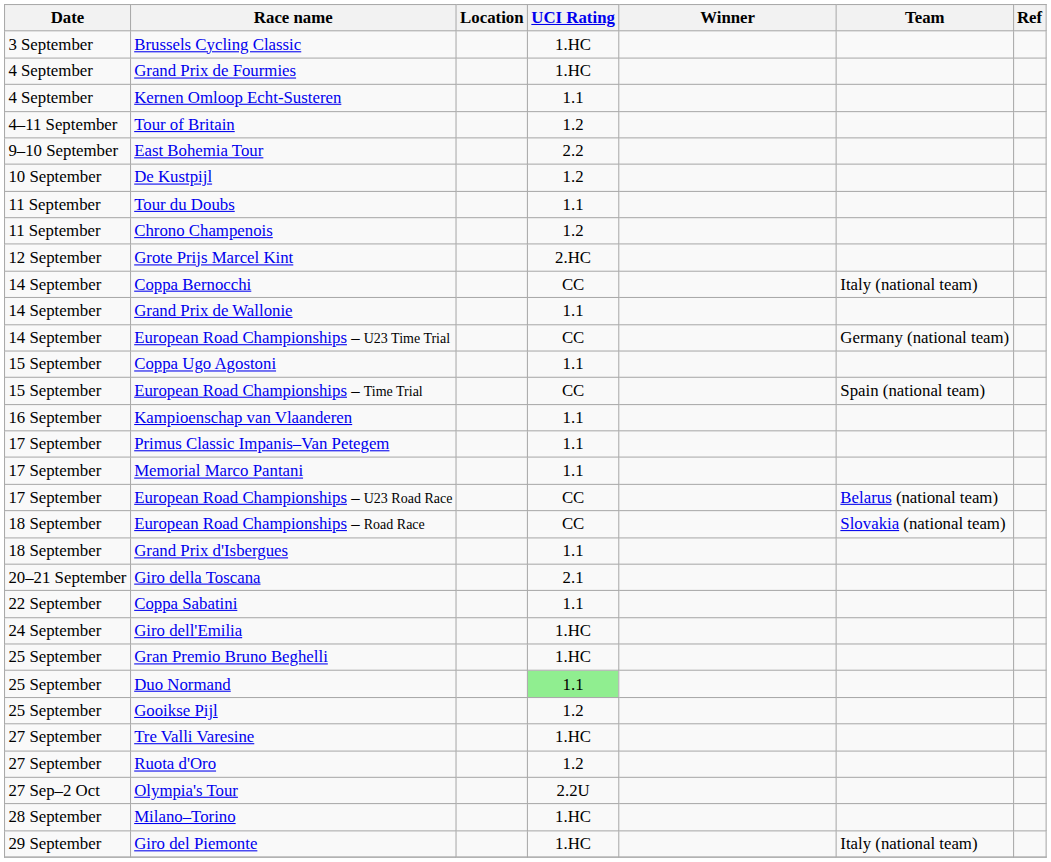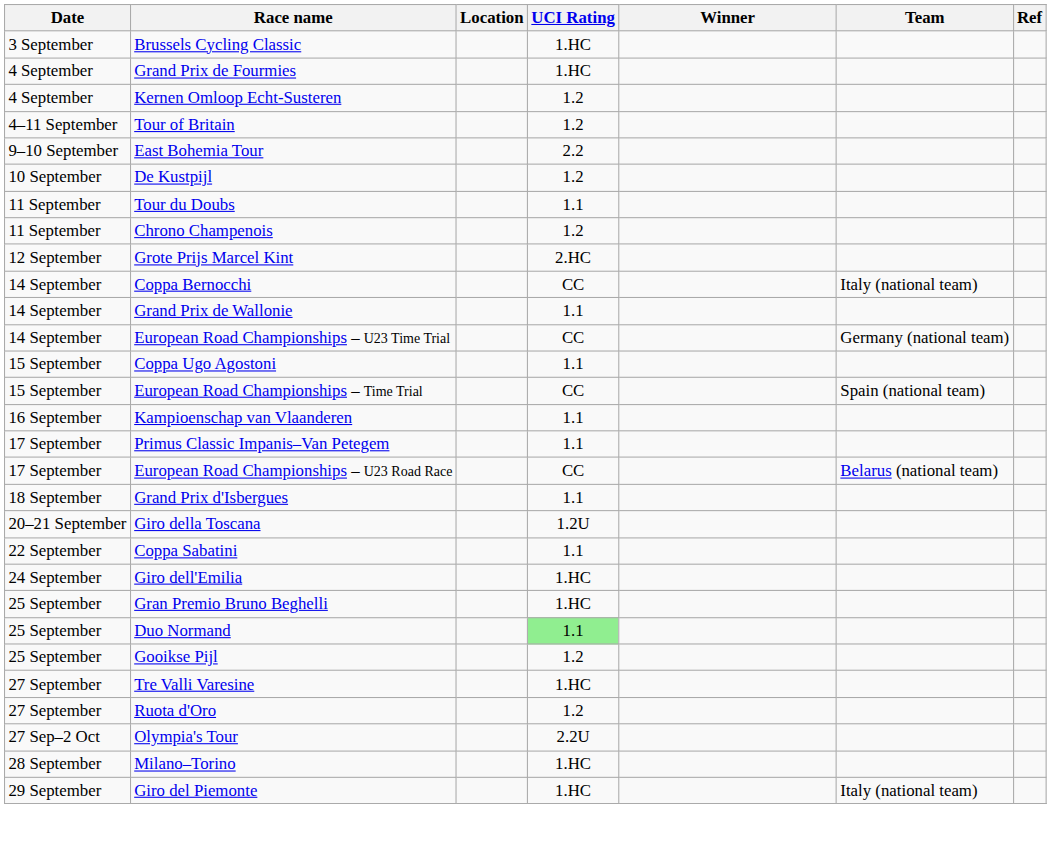 <table class="wikitable sortable">
 <tr>
 <th>Date</th>
 <th>Race name</th>
 <th>Location</th>
 <th><a href='#'>UCI Rating</a></th>
 <th width=200px>Winner</th>
 <th>Team</th>
 <th>Ref</th>
 </tr>
 <tr>
 <td>3 September</td>
 <td><a href='#'>Brussels Cycling Classic</a></td>
 <td></td>
 <td align=center>1.HC</td>
 <td></td>
 <td></td>
 <td align=center></td>
 </tr>
 <tr>
 <td>4 September</td>
 <td><a href='#'>Grand Prix de Fourmies</a></td>
 <td></td>
 <td align=center>1.HC</td>
 <td></td>
 <td></td>
 <td align=center></td>
 </tr>
 <tr>
 <td>4 September</td>
 <td><a href='#'>Kernen Omloop Echt-Susteren</a></td>
 <td></td>
-<td align=center>1.1</td>
+<td align=center>1.2</td>
 <td></td>
 <td></td>
 <td align=center></td>
 </tr>
 <tr>
 <td>4–11 September</td>
 <td><a href='#'>Tour of Britain</a></td>
 <td></td>
 <td align=center>1.2</td>
 <td></td>
 <td></td>
 <td align=center></td>
 </tr>
 <tr>
 <td>9–10 September</td>
 <td><a href='#'>East Bohemia Tour</a></td>
 <td></td>
 <td align=center>2.2</td>
 <td></td>
 <td></td>
 <td align=center></td>
 </tr>
 <tr>
 <td>10 September</td>
 <td><a href='#'>De Kustpijl</a></td>
 <td></td>
 <td align=center>1.2</td>
 <td></td>
 <td></td>
 <td align=center></td>
 </tr>
 <tr>
 <td>11 September</td>
 <td><a href='#'>Tour du Doubs</a></td>
 <td></td>
 <td align=center>1.1</td>
 <td></td>
 <td></td>
 <td align=center></td>
 </tr>
 <tr>
 <td>11 September</td>
 <td><a href='#'>Chrono Champenois</a></td>
 <td></td>
 <td align=center>1.2</td>
 <td></td>
 <td></td>
 <td align=center></td>
 </tr>
 <tr>
 <td>12 September</td>
 <td><a href='#'>Grote Prijs Marcel Kint</a></td>
 <td></td>
 <td align=center>2.HC</td>
 <td></td>
 <td></td>
 <td align=center></td>
 </tr>
 <tr>
 <td>14 September</td>
 <td><a href='#'>Coppa Bernocchi</a></td>
 <td></td>
 <td align=center>CC</td>
 <td></td>
 <td>Italy (national team)</td>
 <td align=center></td>
 </tr>
 <tr>
 <td>14 September</td>
 <td><a href='#'>Grand Prix de Wallonie</a></td>
 <td></td>
 <td align=center>1.1</td>
 <td></td>
 <td></td>
 <td align=center></td>
 </tr>
 <tr>
 <td>14 September</td>
 <td><a href='#'>European Road Championships</a> – <small>U23 Time Trial</small></td>
 <td></td>
 <td align=center>CC</td>
 <td></td>
 <td>Germany (national team)</td>
 <td align=center></td>
 </tr>
 <tr>
 <td>15 September</td>
 <td><a href='#'>Coppa Ugo Agostoni</a></td>
 <td></td>
 <td align=center>1.1</td>
 <td></td>
 <td></td>
 <td align=center></td>
 </tr>
 <tr>
 <td>15 September</td>
 <td><a href='#'>European Road Championships</a> – <small>Time Trial</small></td>
 <td></td>
 <td align=center>CC</td>
 <td></td>
 <td>Spain (national team)</td>
 <td align=center></td>
 </tr>
 <tr>
 <td>16 September</td>
 <td><a href='#'>Kampioenschap van Vlaanderen</a></td>
 <td></td>
 <td align=center>1.1</td>
 <td></td>
 <td></td>
 <td align=center></td>
 </tr>
 <tr>
 <td>17 September</td>
 <td><a href='#'>Primus Classic Impanis–Van Petegem</a></td>
 <td></td>
 <td align=center>1.1</td>
 <td></td>
 <td></td>
 <td align=center></td>
 </tr>
 <tr>
 <td>17 September</td>
-<td><a href='#'>Memorial Marco Pantani</a></td>
-<td></td>
-<td align=center>1.1</td>
-<td></td>
-<td></td>
-<td align=center></td>
-</tr>
-<tr>
-<td>17 September</td>
 <td><a href='#'>European Road Championships</a> – <small>U23 Road Race</small></td>
 <td></td>
 <td align=center>CC</td>
 <td></td>
 <td><a href='#'>Belarus</a> (national team)</td>
-<td align=center></td>
-</tr>
-<tr>
-<td>18 September</td>
-<td><a href='#'>European Road Championships</a> – <small>Road Race</small></td>
-<td></td>
-<td align=center>CC</td>
-<td></td>
-<td><a href='#'>Slovakia</a> (national team)</td>
 <td align=center></td>
 </tr>
 <tr>
 <td>18 September</td>
 <td><a href='#'>Grand Prix d'Isbergues</a></td>
 <td></td>
 <td align=center>1.1</td>
 <td></td>
 <td></td>
 <td align=center></td>
 </tr>
 <tr>
 <td>20–21 September</td>
 <td><a href='#'>Giro della Toscana</a></td>
 <td></td>
-<td align=center>2.1</td>
+<td align=center>1.2U</td>
 <td></td>
 <td></td>
 <td align=center></td>
 </tr>
 <tr>
 <td>22 September</td>
 <td><a href='#'>Coppa Sabatini</a></td>
 <td></td>
 <td align=center>1.1</td>
 <td></td>
 <td></td>
 <td align=center></td>
 </tr>
 <tr>
 <td>24 September</td>
 <td><a href='#'>Giro dell'Emilia</a></td>
 <td></td>
 <td align=center>1.HC</td>
 <td></td>
 <td></td>
 <td align=center></td>
 </tr>
 <tr>
 <td>25 September</td>
 <td><a href='#'>Gran Premio Bruno Beghelli</a></td>
 <td></td>
 <td align=center>1.HC</td>
 <td></td>
 <td></td>
 <td align=center></td>
 </tr>
 <tr>
 <td>25 September</td>
 <td><a href='#'>Duo Normand</a></td>
 <td></td>
 <td align=center style="background: lightgreen;">1.1</td>
 <td> <br> </td>
 <td></td>
 <td align=center></td>
 </tr>
 <tr>
 <td>25 September</td>
 <td><a href='#'>Gooikse Pijl</a></td>
 <td></td>
 <td align=center>1.2</td>
 <td></td>
 <td></td>
 <td align=center></td>
 </tr>
 <tr>
 <td>27 September</td>
 <td><a href='#'>Tre Valli Varesine</a></td>
 <td></td>
 <td align=center>1.HC</td>
 <td></td>
 <td></td>
 <td></td>
 </tr>
 <tr>
 <td>27 September</td>
 <td><a href='#'>Ruota d'Oro</a></td>
 <td></td>
 <td align=center>1.2</td>
 <td></td>
 <td></td>
 <td align=center></td>
 </tr>
 <tr>
 <td>27 Sep–2 Oct</td>
 <td><a href='#'>Olympia's Tour</a></td>
 <td></td>
 <td align=center>2.2U</td>
 <td></td>
 <td></td>
 <td align=center></td>
 </tr>
 <tr>
 <td>28 September</td>
 <td><a href='#'>Milano–Torino</a></td>
 <td></td>
 <td align=center>1.HC</td>
 <td></td>
 <td></td>
 <td align=center></td>
 </tr>
 <tr>
 <td>29 September</td>
 <td><a href='#'>Giro del Piemonte</a></td>
 <td></td>
 <td align=center>1.HC</td>
 <td></td>
 <td>Italy (national team)</td>
 <td align="center"></td>
 </tr>
 <tr>
 </tr>
 </table>
